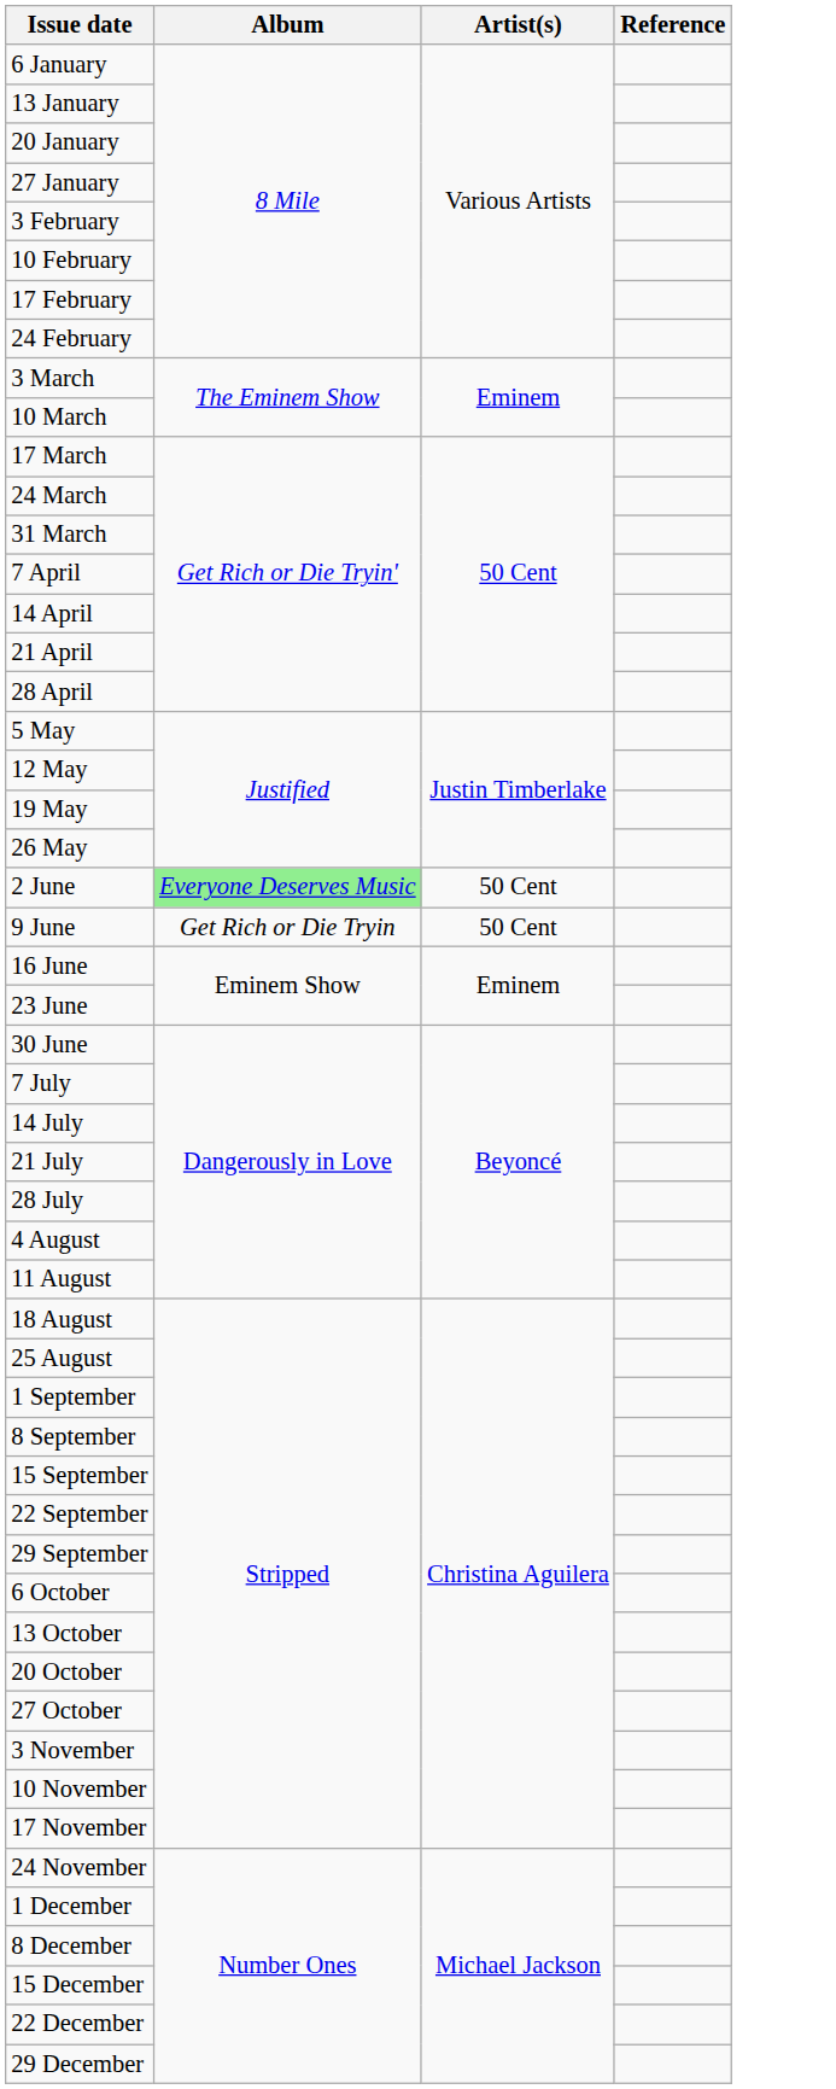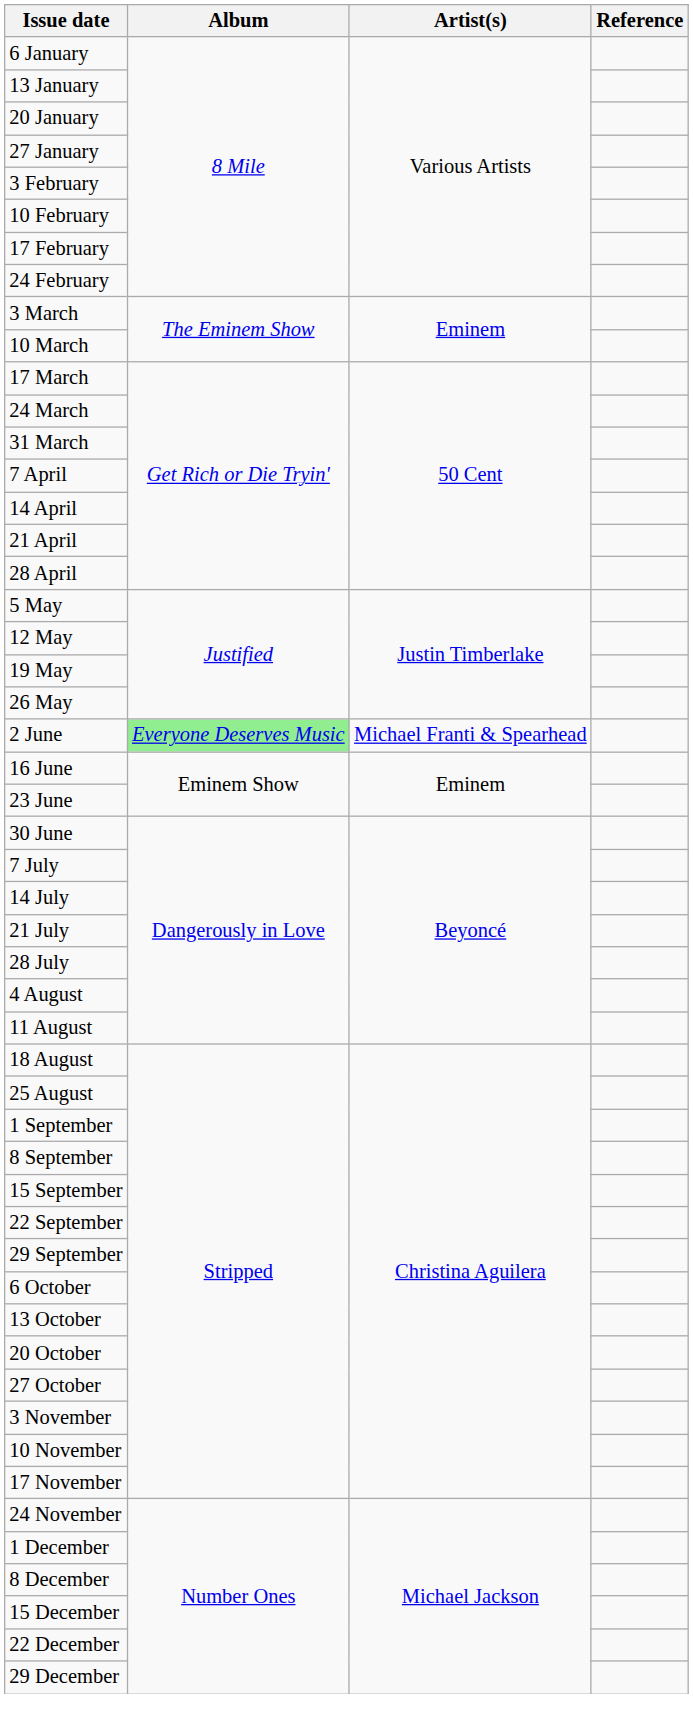 <table class="wikitable">
 <tr>
 <th>Issue date</th>
 <th>Album</th>
 <th>Artist(s)</th>
 <th>Reference</th>
 </tr>
 <tr>
 <td align="left">6 January</td>
 <td align="center" rowspan="8"><em><a href='#'>8 Mile</a></em></td>
 <td align="center" rowspan="8">Various Artists</td>
 <td align="center"></td>
 </tr>
 <tr>
 <td align="left">13 January</td>
 <td align="center"></td>
 </tr>
 <tr>
 <td align="left">20 January</td>
 <td align="center"></td>
 </tr>
 <tr>
 <td align="left">27 January</td>
 <td align="center"></td>
 </tr>
 <tr>
 <td align="left">3 February</td>
 <td align="center"></td>
 </tr>
 <tr>
 <td align="left">10 February</td>
 <td align="center"></td>
 </tr>
 <tr>
 <td align="left">17 February</td>
 <td align="center"></td>
 </tr>
 <tr>
 <td align="left">24 February</td>
 <td align="center"></td>
 </tr>
 <tr>
 <td align="left">3 March</td>
 <td align="center" rowspan="2"><em><a href='#'>The Eminem Show</a></em></td>
 <td align="center" rowspan="2"><a href='#'>Eminem</a></td>
 <td align="center"></td>
 </tr>
 <tr>
 <td align="left">10 March</td>
 <td align="center"></td>
 </tr>
 <tr>
 <td align="left">17 March</td>
 <td align="center" rowspan="7"><em><a href='#'>Get Rich or Die Tryin'</a></em></td>
 <td align="center" rowspan="7"><a href='#'>50 Cent</a></td>
 <td align="center"></td>
 </tr>
 <tr>
 <td align="left">24 March</td>
 <td align="center"></td>
 </tr>
 <tr>
 <td align="left">31 March</td>
 <td align="center"></td>
 </tr>
 <tr>
 <td align="left">7 April</td>
 <td align="center"></td>
 </tr>
 <tr>
 <td align="left">14 April</td>
 <td align="center"></td>
 </tr>
 <tr>
 <td align="left">21 April</td>
 <td align="center"></td>
 </tr>
 <tr>
 <td align="left">28 April</td>
 <td align="center"></td>
 </tr>
 <tr>
 <td align="left">5 May</td>
 <td align="center" rowspan="4"><em><a href='#'>Justified</a></em></td>
 <td align="center" rowspan="4"><a href='#'>Justin Timberlake</a></td>
 <td align="center"></td>
 </tr>
 <tr>
 <td align="left">12 May</td>
 <td align="center"></td>
 </tr>
 <tr>
 <td align="left">19 May</td>
 <td align="center"></td>
 </tr>
 <tr>
 <td align="left">26 May</td>
 <td align="center"></td>
 </tr>
 <tr>
 <td align="left">2 June</td>
 <td align="center" style="background: lightgreen;"><em><a href='#'>Everyone Deserves Music</a></em></td>
-<td align="center">50 Cent</td>
-<td align="center"></td>
-</tr>
-<tr>
-<td align="left">9 June</td>
-<td align="center"><em>Get Rich or Die Tryin<strong></td>
-<td align="center">50 Cent</td>
+<td align="center"><a href='#'>Michael Franti & Spearhead</a></td>
 <td align="center"></td>
 </tr>
 <tr>
 <td align="left">16 June</td>
 <td align="center" rowspan="2"></em>Eminem Show<em></td>
 <td align="center" rowspan="2">Eminem</td>
 <td align="center"></td>
 </tr>
 <tr>
 <td align="left">23 June</td>
 <td align="center"></td>
 </tr>
 <tr>
 <td align="left">30 June</td>
 <td align="center" rowspan="7"></em><a href='#'>Dangerously in Love</a><em></td>
 <td align="center" rowspan="7"><a href='#'>Beyoncé</a></td>
 <td align="center"></td>
 </tr>
 <tr>
 <td align="left">7 July</td>
 <td align="center"></td>
 </tr>
 <tr>
 <td align="left">14 July</td>
 <td align="center"></td>
 </tr>
 <tr>
 <td align="left">21 July</td>
 <td align="center"></td>
 </tr>
 <tr>
 <td align="left">28 July</td>
 <td align="center"></td>
 </tr>
 <tr>
 <td align="left">4 August</td>
 <td align="center"></td>
 </tr>
 <tr>
 <td align="left">11 August</td>
 <td align="center"></td>
 </tr>
 <tr>
 <td align="left">18 August</td>
 <td align="center" rowspan="14"></em><a href='#'>Stripped</a><em></td>
 <td align="center" rowspan="14"><a href='#'>Christina Aguilera</a></td>
 <td align="center"></td>
 </tr>
 <tr>
 <td align="left">25 August</td>
 <td align="center"></td>
 </tr>
 <tr>
 <td align="left">1 September</td>
 <td align="center"></td>
 </tr>
 <tr>
 <td align="left">8 September</td>
 <td align="center"></td>
 </tr>
 <tr>
 <td align="left">15 September</td>
 <td align="center"></td>
 </tr>
 <tr>
 <td align="left">22 September</td>
 <td align="center"></td>
 </tr>
 <tr>
 <td align="left">29 September</td>
 <td align="center"></td>
 </tr>
 <tr>
 <td align="left">6 October</td>
 <td align="center"></td>
 </tr>
 <tr>
 <td align="left">13 October</td>
 <td align="center"></td>
 </tr>
 <tr>
 <td align="left">20 October</td>
 <td align="center"></td>
 </tr>
 <tr>
 <td align="left">27 October</td>
 <td align="center"></td>
 </tr>
 <tr>
 <td align="left">3 November</td>
 <td align="center"></td>
 </tr>
 <tr>
 <td align="left">10 November</td>
 <td align="center"></td>
 </tr>
 <tr>
 <td align="left">17 November</td>
 <td align="center"></td>
 </tr>
 <tr>
 <td align="left">24 November</td>
 <td align="center" rowspan="6"></em><a href='#'>Number Ones</a><em></td>
 <td align="center" rowspan="6"><a href='#'>Michael Jackson</a></td>
 <td align="center"></td>
 </tr>
 <tr>
 <td align="left">1 December</td>
 <td align="center"></td>
 </tr>
 <tr>
 <td align="left">8 December</td>
 <td align="center"></td>
 </tr>
 <tr>
 <td align="left">15 December</td>
 <td align="center"></td>
 </tr>
 <tr>
 <td align="left">22 December</td>
 <td align="center"></td>
 </tr>
 <tr>
 <td align="left">29 December</td>
 <td align="center"></td>
 </tr>
 </table>
